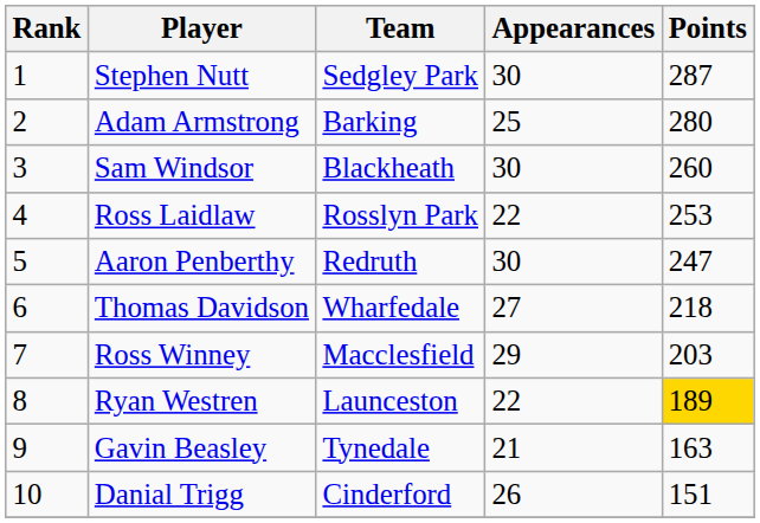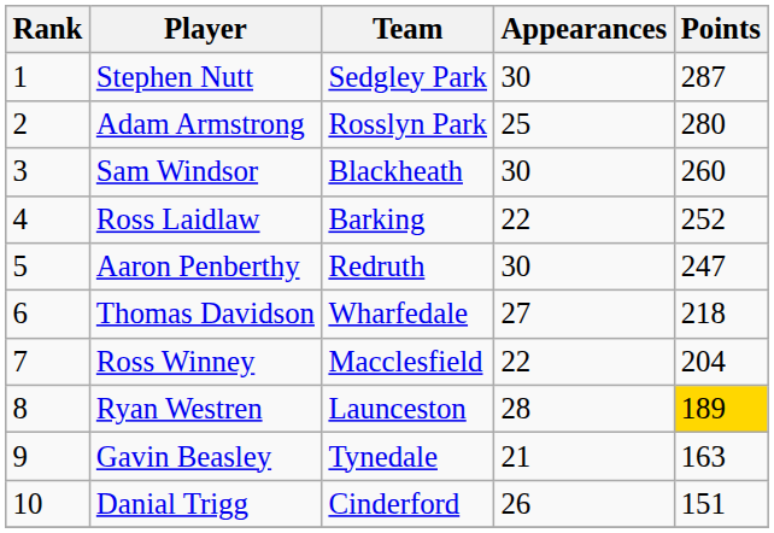 <table class="wikitable">
 <tr>
 <th>Rank</th>
 <th>Player</th>
 <th>Team</th>
 <th>Appearances</th>
 <th>Points</th>
 </tr>
 <tr>
 <td>1</td>
 <td> <a href='#'>Stephen Nutt</a></td>
 <td><a href='#'>Sedgley Park</a></td>
 <td>30</td>
 <td>287</td>
 </tr>
 <tr>
 <td>2</td>
 <td> <a href='#'>Adam Armstrong</a></td>
-<td><a href='#'>Barking</a></td>
+<td><a href='#'>Rosslyn Park</a></td>
 <td>25</td>
 <td>280</td>
 </tr>
 <tr>
 <td>3</td>
 <td> <a href='#'>Sam Windsor</a></td>
 <td><a href='#'>Blackheath</a></td>
 <td>30</td>
 <td>260</td>
 </tr>
 <tr>
 <td>4</td>
 <td> <a href='#'>Ross Laidlaw</a></td>
-<td><a href='#'>Rosslyn Park</a></td>
+<td><a href='#'>Barking</a></td>
 <td>22</td>
-<td>253</td>
+<td>252</td>
 </tr>
 <tr>
 <td>5</td>
 <td> <a href='#'>Aaron Penberthy</a></td>
 <td><a href='#'>Redruth</a></td>
 <td>30</td>
 <td>247</td>
 </tr>
 <tr>
 <td>6</td>
 <td> <a href='#'>Thomas Davidson</a></td>
 <td><a href='#'>Wharfedale</a></td>
 <td>27</td>
 <td>218</td>
 </tr>
 <tr>
 <td>7</td>
 <td> <a href='#'>Ross Winney</a></td>
 <td><a href='#'>Macclesfield</a></td>
-<td>29</td>
-<td>203</td>
+<td>22</td>
+<td>204</td>
 </tr>
 <tr>
 <td>8</td>
 <td> <a href='#'>Ryan Westren</a></td>
 <td><a href='#'>Launceston</a></td>
-<td>22</td>
+<td>28</td>
 <td style="background: gold;">189</td>
 </tr>
 <tr>
 <td>9</td>
 <td> <a href='#'>Gavin Beasley</a></td>
 <td><a href='#'>Tynedale</a></td>
 <td>21</td>
 <td>163</td>
 </tr>
 <tr>
 <td>10</td>
 <td> <a href='#'>Danial Trigg</a></td>
 <td><a href='#'>Cinderford</a></td>
 <td>26</td>
 <td>151</td>
 </tr>
 <tr>
 </tr>
 </table>
